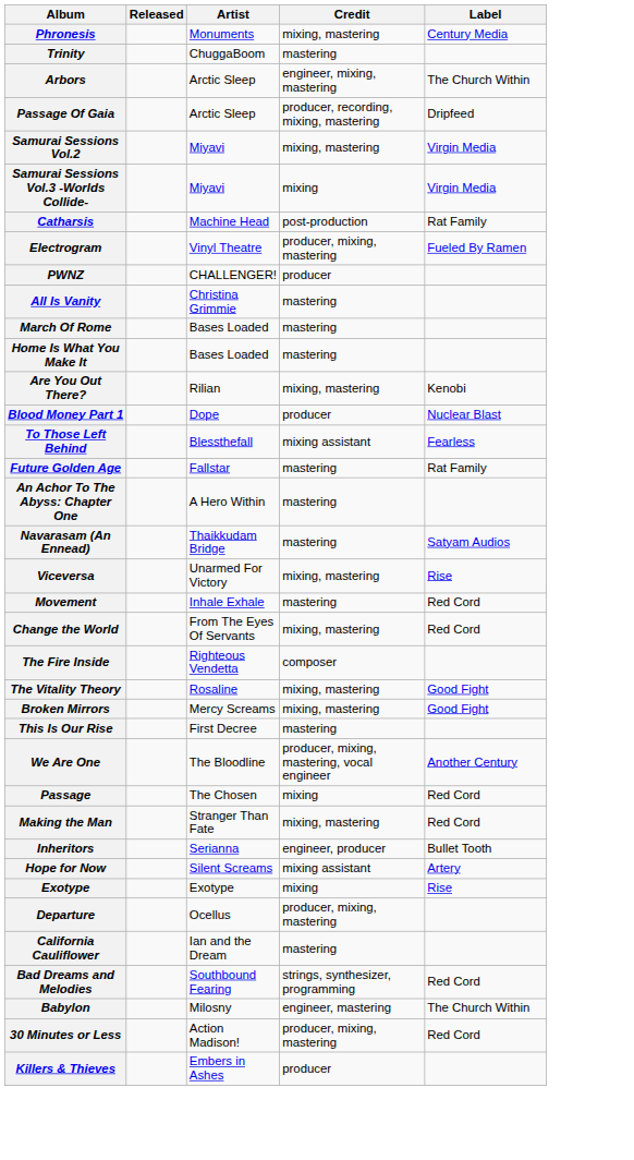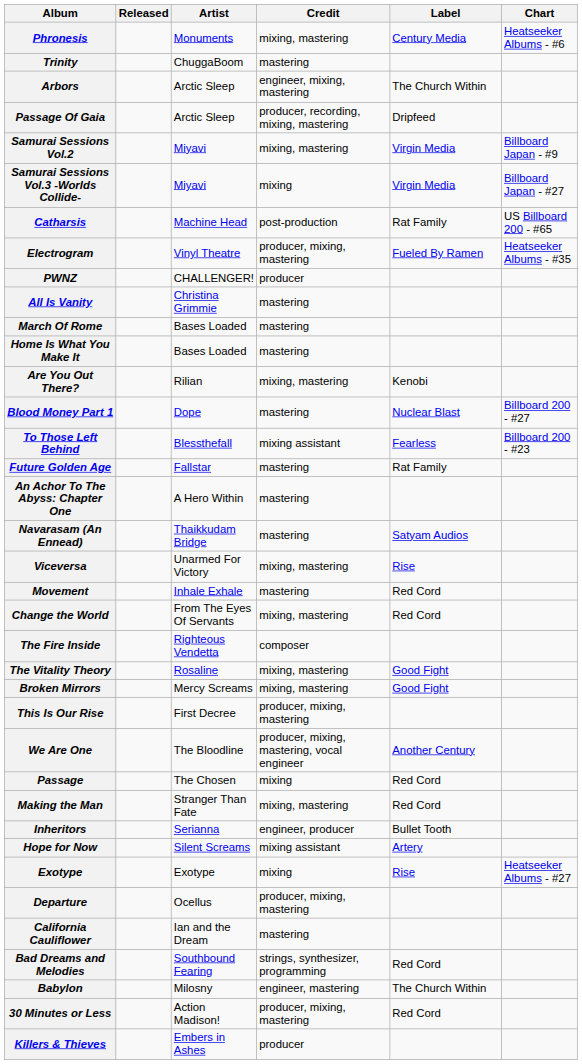 <table class="wikitable plainrowheaders sortable">
 <tr>
 <th style="width:150px;">Album</th>
 <th style="width:50px;">Released</th>
 <th style="width:100px;">Artist</th>
 <th style="width:180px;">Credit</th>
 <th style="width:150px;">Label</th>
+<th style="width:100px;">Chart</th>
 </tr>
 <tr>
 <th scope="row"><em><a href='#'>Phronesis</a></em></th>
 <td align=right></td>
 <td><a href='#'>Monuments</a></td>
 <td>mixing, mastering</td>
 <td><a href='#'>Century Media</a></td>
+<td><a href='#'>Heatseeker Albums</a> - #6</td>
 </tr>
 <tr>
 <th scope="row"><em>Trinity</em></th>
 <td align=right></td>
 <td>ChuggaBoom</td>
 <td>mastering</td>
+<td> </td>
 <td> </td>
 </tr>
 <tr>
 <th scope="row"><em>Arbors</em></th>
 <td align=right></td>
 <td>Arctic Sleep</td>
 <td>engineer, mixing, mastering</td>
 <td>The Church Within</td>
+<td> </td>
 </tr>
 <tr>
 <th scope="row"><em>Passage Of Gaia</em></th>
 <td align=right></td>
 <td>Arctic Sleep</td>
 <td>producer, recording, mixing, mastering</td>
 <td>Dripfeed</td>
+<td> </td>
 </tr>
 <tr>
 <th scope="row"><em>Samurai Sessions Vol.2</em></th>
 <td align=right></td>
 <td><a href='#'>Miyavi</a></td>
 <td>mixing, mastering</td>
 <td><a href='#'>Virgin Media</a></td>
+<td><a href='#'>Billboard Japan</a> - #9</td>
 </tr>
 <tr>
 <th scope="row"><em>Samurai Sessions Vol.3 -Worlds Collide-</em></th>
 <td align=right></td>
 <td><a href='#'>Miyavi</a></td>
 <td>mixing</td>
 <td><a href='#'>Virgin Media</a></td>
+<td><a href='#'>Billboard Japan</a> - #27</td>
 </tr>
 <tr>
 <th scope="row"><em><a href='#'>Catharsis</a></em></th>
 <td align=right></td>
 <td><a href='#'>Machine Head</a></td>
 <td>post-production</td>
 <td>Rat Family</td>
+<td>US <a href='#'>Billboard 200</a> - #65</td>
 </tr>
 <tr>
 <th scope="row"><em>Electrogram</em></th>
 <td align=right></td>
 <td><a href='#'>Vinyl Theatre</a></td>
 <td>producer, mixing, mastering</td>
 <td><a href='#'>Fueled By Ramen</a></td>
+<td><a href='#'>Heatseeker Albums</a> - #35</td>
 </tr>
 <tr>
 <th scope="row"><em>PWNZ</em></th>
 <td align=right></td>
 <td>CHALLENGER!</td>
 <td>producer</td>
+<td> </td>
 <td> </td>
 </tr>
 <tr>
 <th scope="row"><em><a href='#'>All Is Vanity</a></em></th>
 <td align=right></td>
 <td><a href='#'>Christina Grimmie</a></td>
 <td>mastering</td>
 <td></td>
+<td> </td>
 </tr>
 <tr>
 <th scope="row"><em>March Of Rome</em></th>
 <td align=right></td>
 <td>Bases Loaded</td>
 <td>mastering</td>
+<td> </td>
 <td> </td>
 </tr>
 <tr>
 <th scope="row"><em>Home Is What You Make It</em></th>
 <td align=right></td>
 <td>Bases Loaded</td>
 <td>mastering</td>
 <td> </td>
+<td> </td>
 </tr>
 <tr>
 <th scope="row"><em>Are You Out There?</em></th>
 <td align=right></td>
 <td>Rilian</td>
 <td>mixing, mastering</td>
 <td>Kenobi</td>
+<td> </td>
 </tr>
 <tr>
 <th scope="row"><em><a href='#'>Blood Money Part 1</a></em></th>
 <td align=right></td>
 <td><a href='#'>Dope</a></td>
-<td>producer</td>
+<td>mastering</td>
 <td><a href='#'>Nuclear Blast</a></td>
+<td><a href='#'>Billboard 200</a> - #27</td>
 </tr>
 <tr>
 <th scope="row"><em><a href='#'>To Those Left Behind</a></em></th>
 <td align=right></td>
 <td><a href='#'>Blessthefall</a></td>
 <td>mixing assistant</td>
 <td><a href='#'>Fearless</a></td>
+<td><a href='#'>Billboard 200</a> - #23</td>
 </tr>
 <tr>
 <th scope="row"><em><a href='#'>Future Golden Age</a></em></th>
 <td align=right></td>
 <td><a href='#'>Fallstar</a></td>
 <td>mastering</td>
 <td>Rat Family</td>
+<td> </td>
 </tr>
 <tr>
 <th scope="row"><em>An Achor To The Abyss: Chapter One</em></th>
 <td align=right></td>
 <td>A Hero Within</td>
 <td>mastering</td>
+<td> </td>
 <td> </td>
 </tr>
 <tr>
 <th scope="row"><em>Navarasam (An Ennead)</em></th>
 <td align=right></td>
 <td><a href='#'>Thaikkudam Bridge</a></td>
 <td>mastering</td>
 <td><a href='#'>Satyam Audios</a></td>
+<td> </td>
 </tr>
 <tr>
 <th scope="row"><em>Viceversa</em></th>
 <td align=right></td>
 <td>Unarmed For Victory</td>
 <td>mixing, mastering</td>
 <td><a href='#'>Rise</a></td>
+<td> </td>
 </tr>
 <tr>
 <th scope="row"><em>Movement</em></th>
 <td align=right></td>
 <td><a href='#'>Inhale Exhale</a></td>
 <td>mastering</td>
 <td>Red Cord</td>
+<td> </td>
 </tr>
 <tr>
 <th scope="row"><em>Change the World</em></th>
 <td align=right></td>
 <td>From The Eyes Of Servants</td>
 <td>mixing, mastering</td>
 <td>Red Cord</td>
+<td> </td>
 </tr>
 <tr>
 <th scope="row"><em>The Fire Inside</em></th>
 <td align=right></td>
 <td><a href='#'>Righteous Vendetta</a></td>
 <td>composer</td>
+<td> </td>
 <td> </td>
 </tr>
 <tr>
 <th scope="row"><em>The Vitality Theory</em></th>
 <td align=right></td>
 <td><a href='#'>Rosaline</a></td>
 <td>mixing, mastering</td>
 <td><a href='#'>Good Fight</a></td>
+<td> </td>
 </tr>
 <tr>
 <th scope="row"><em>Broken Mirrors</em></th>
 <td align=right></td>
 <td>Mercy Screams</td>
 <td>mixing, mastering</td>
 <td><a href='#'>Good Fight</a></td>
+<td> </td>
 </tr>
 <tr>
 <th scope="row"><em>This Is Our Rise</em></th>
 <td align=right></td>
 <td>First Decree</td>
-<td>mastering</td>
+<td>producer, mixing, mastering</td>
+<td> </td>
 <td> </td>
 </tr>
 <tr>
 <th scope="row"><em>We Are One</em></th>
 <td align=right></td>
 <td>The Bloodline</td>
 <td>producer, mixing, mastering, vocal engineer</td>
 <td><a href='#'>Another Century</a></td>
+<td> </td>
 </tr>
 <tr>
 <th scope="row"><em>Passage</em></th>
 <td align=right></td>
 <td>The Chosen</td>
 <td>mixing</td>
 <td>Red Cord</td>
+<td> </td>
 </tr>
 <tr>
 <th scope="row"><em>Making the Man</em></th>
 <td align=right></td>
 <td>Stranger Than Fate</td>
 <td>mixing, mastering</td>
 <td>Red Cord</td>
+<td> </td>
 </tr>
 <tr>
 <th scope="row"><em>Inheritors</em></th>
 <td align=right></td>
 <td><a href='#'>Serianna</a></td>
 <td>engineer, producer</td>
 <td>Bullet Tooth</td>
+<td> </td>
 </tr>
 <tr>
 <th scope="row"><em>Hope for Now</em></th>
 <td align=right></td>
 <td><a href='#'>Silent Screams</a></td>
 <td>mixing assistant</td>
 <td><a href='#'>Artery</a></td>
+<td> </td>
 </tr>
 <tr>
 <th scope="row"><em>Exotype</em></th>
 <td align=right></td>
 <td>Exotype</td>
 <td>mixing</td>
 <td><a href='#'>Rise</a></td>
+<td><a href='#'>Heatseeker Albums</a> - #27</td>
 </tr>
 <tr>
 <th scope="row"><em>Departure</em></th>
 <td align=right></td>
 <td>Ocellus</td>
 <td>producer, mixing, mastering</td>
+<td> </td>
 <td> </td>
 </tr>
 <tr>
 <th scope="row"><em>California Cauliflower</em></th>
 <td align=right></td>
 <td>Ian and the Dream</td>
 <td>mastering</td>
 <td> </td>
+<td> </td>
 </tr>
 <tr>
 <th scope="row"><em>Bad Dreams and Melodies</em></th>
 <td align=right></td>
 <td><a href='#'>Southbound Fearing</a></td>
 <td>strings, synthesizer, programming</td>
 <td>Red Cord</td>
+<td> </td>
 </tr>
 <tr>
 <th scope="row"><em>Babylon</em></th>
 <td align=right></td>
 <td>Milosny</td>
 <td>engineer, mastering</td>
 <td>The Church Within</td>
+<td> </td>
 </tr>
 <tr>
 <th scope="row"><em>30 Minutes or Less</em></th>
 <td align=right></td>
 <td>Action Madison!</td>
 <td>producer, mixing, mastering</td>
 <td>Red Cord</td>
+<td> </td>
 </tr>
 <tr>
 <th scope="row"><em><a href='#'>Killers & Thieves</a></em></th>
 <td align=right></td>
 <td><a href='#'>Embers in Ashes</a></td>
 <td>producer</td>
 <td> </td>
+<td> </td>
 </tr>
 </table>
